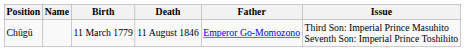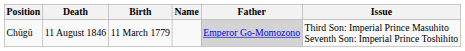 <table class="wikitable">
 <tr>
 <th>Position</th>
+<th>Death</th>
+<th>Birth</th>
 <th>Name</th>
-<th>Birth</th>
-<th>Death</th>
 <th>Father</th>
 <th>Issue</th>
 </tr>
 <tr>
 <td>Chūgū</td>
+<td>11 August 1846</td>
+<td>11 March 1779</td>
 <td></td>
-<td>11 March 1779</td>
-<td>11 August 1846</td>
-<td><a href='#'>Emperor Go-Momozono</a></td>
+<td style="background: lightgrey;"><a href='#'>Emperor Go-Momozono</a></td>
 <td>Third Son: Imperial Prince Masuhito<br>Seventh Son: Imperial Prince Toshihito</td>
 </tr>
 </table>
